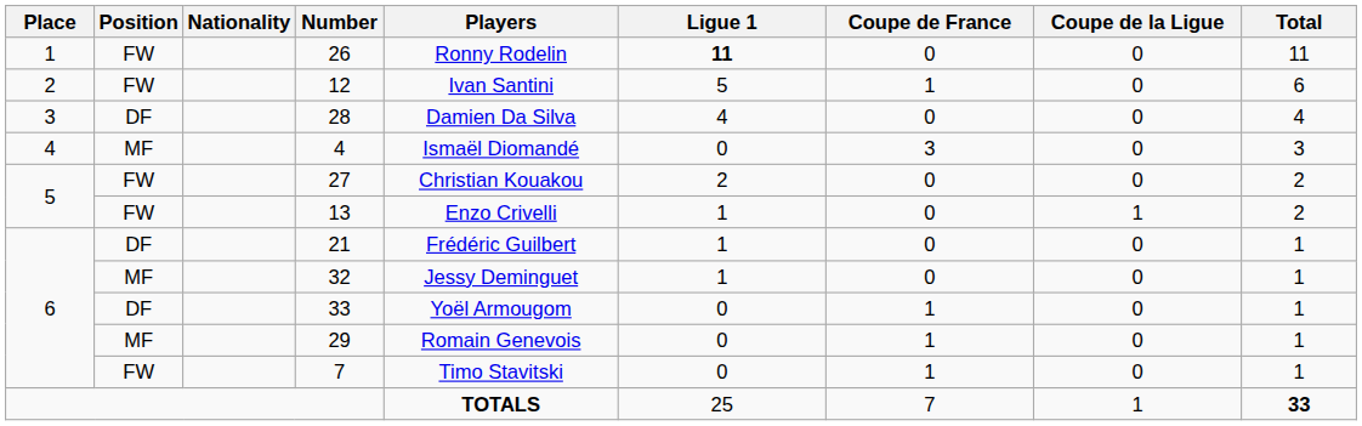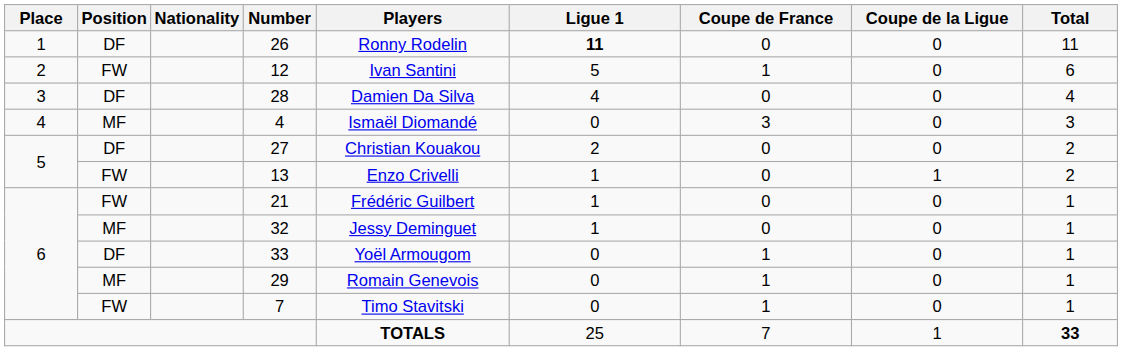 <table class="wikitable" style="font-size: 95%; text-align: center;">
 <tr>
 <th width=60>Place</th>
 <th width=60>Position</th>
 <th width=60>Nationality</th>
 <th width=60>Number</th>
 <th width=170>Players</th>
 <th width=150>Ligue 1</th>
 <th width=150>Coupe de France</th>
 <th width=150>Coupe de la Ligue</th>
 <th width=80><strong>Total</strong></th>
 </tr>
 <tr>
 <td>1</td>
-<td>FW</td>
+<td>DF</td>
 <td></td>
 <td>26</td>
 <td><a href='#'>Ronny Rodelin</a></td>
 <td><strong>11</strong></td>
 <td>0</td>
 <td>0</td>
 <td>11</td>
 </tr>
 <tr>
 <td>2</td>
 <td>FW</td>
 <td></td>
 <td>12</td>
 <td><a href='#'>Ivan Santini</a></td>
 <td>5</td>
 <td>1</td>
 <td>0</td>
 <td>6</td>
 </tr>
 <tr>
 <td>3</td>
 <td>DF</td>
 <td></td>
 <td>28</td>
 <td><a href='#'>Damien Da Silva</a></td>
 <td>4</td>
 <td>0</td>
 <td>0</td>
 <td>4</td>
 </tr>
 <tr>
 <td>4</td>
 <td>MF</td>
 <td></td>
 <td>4</td>
 <td><a href='#'>Ismaël Diomandé</a></td>
 <td>0</td>
 <td>3</td>
 <td>0</td>
 <td>3</td>
 </tr>
 <tr>
 <td rowspan="2">5</td>
-<td>FW</td>
+<td>DF</td>
 <td></td>
 <td>27</td>
 <td><a href='#'>Christian Kouakou</a></td>
 <td>2</td>
 <td>0</td>
 <td>0</td>
 <td>2</td>
 </tr>
 <tr>
 <td>FW</td>
 <td></td>
 <td>13</td>
 <td><a href='#'>Enzo Crivelli</a></td>
 <td>1</td>
 <td>0</td>
 <td>1</td>
 <td>2</td>
 </tr>
 <tr>
 <td rowspan="5">6</td>
-<td>DF</td>
+<td>FW</td>
 <td></td>
 <td>21</td>
 <td><a href='#'>Frédéric Guilbert</a></td>
 <td>1</td>
 <td>0</td>
 <td>0</td>
 <td>1</td>
 </tr>
 <tr>
 <td>MF</td>
 <td></td>
 <td>32</td>
 <td><a href='#'>Jessy Deminguet</a></td>
 <td>1</td>
 <td>0</td>
 <td>0</td>
 <td>1</td>
 </tr>
 <tr>
 <td>DF</td>
 <td></td>
 <td>33</td>
 <td><a href='#'>Yoël Armougom</a></td>
 <td>0</td>
 <td>1</td>
 <td>0</td>
 <td>1</td>
 </tr>
 <tr>
 <td>MF</td>
 <td></td>
 <td>29</td>
 <td><a href='#'>Romain Genevois</a></td>
 <td>0</td>
 <td>1</td>
 <td>0</td>
 <td>1</td>
 </tr>
 <tr>
 <td>FW</td>
 <td></td>
 <td>7</td>
 <td><a href='#'>Timo Stavitski</a></td>
 <td>0</td>
 <td>1</td>
 <td>0</td>
 <td>1</td>
 </tr>
 <tr>
 <td colspan="4"></td>
 <td><strong>TOTALS</strong></td>
 <td>25</td>
 <td>7</td>
 <td>1</td>
 <td><strong>33</strong></td>
 </tr>
 </table>
